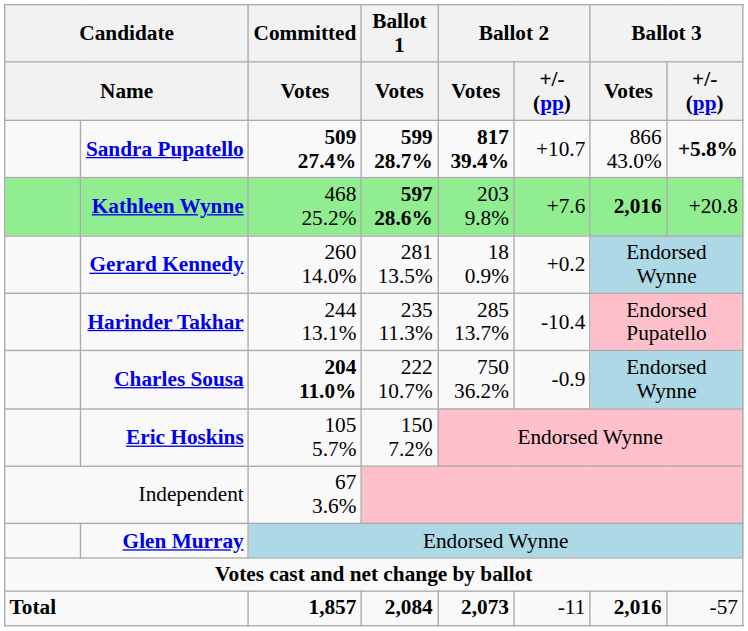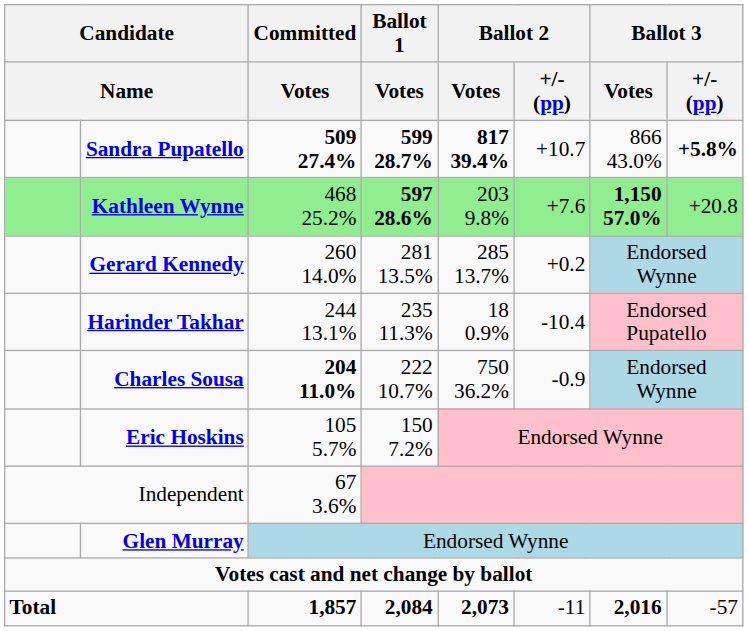 <table class="wikitable">
 <tr>
 <th colspan = "2">Candidate</th>
 <th>Committed</th>
 <th>Ballot 1</th>
 <th colspan = "2">Ballot 2</th>
 <th colspan = "2">Ballot 3</th>
 </tr>
 <tr>
 <th colspan = "2">Name</th>
 <th width = "50">Votes</th>
 <th width = "50">Votes</th>
 <th width = "50">Votes</th>
 <th width = "50">+/- (<a href='#'>pp</a>)</th>
 <th width = "50">Votes</th>
 <th width = "50">+/- (<a href='#'>pp</a>)</th>
 </tr>
 <tr style="text-align:right;">
 <td width="50"></td>
 <td><strong><a href='#'>Sandra Pupatello</a></strong></td>
 <td><strong>509<br>27.4%</strong></td>
 <td><strong>599<br>28.7%</strong></td>
 <td><strong>817<br>39.4%</strong></td>
 <td>+10.7</td>
 <td>866<br> 43.0%</td>
 <td><strong>+5.8%</strong></td>
 </tr>
 <tr style="text-align:right;background:lightgreen;">
 <td></td>
 <td><strong><a href='#'>Kathleen Wynne</a></strong></td>
 <td>468<br>25.2%</td>
 <td><strong>597<br>28.6%</strong></td>
 <td>203<br>9.8%</td>
 <td>+7.6</td>
-<td><strong>2,016</strong></td>
+<td><strong>1,150<br>57.0%</strong></td>
 <td>+20.8</td>
 </tr>
 <tr style="text-align:right;">
 <td></td>
 <td><strong><a href='#'>Gerard Kennedy</a></strong></td>
 <td>260<br>14.0%</td>
 <td>281<br>13.5%</td>
-<td>18<br>0.9%</td>
+<td>285<br>13.7%</td>
 <td>+0.2</td>
 <td style="text-align:center; background:lightblue" colspan=2>Endorsed Wynne</td>
 </tr>
 <tr style="text-align:right;">
 <td></td>
 <td><strong><a href='#'>Harinder Takhar</a></strong></td>
 <td>244<br>13.1%</td>
 <td>235<br>11.3%</td>
-<td>285<br>13.7%</td>
+<td>18<br>0.9%</td>
 <td>-10.4</td>
 <td style="text-align:center; background:pink" colspan=2>Endorsed Pupatello</td>
 </tr>
 <tr style="text-align:right;">
 <td></td>
 <td><strong><a href='#'>Charles Sousa</a></strong></td>
 <td><strong>204<br>11.0%</strong></td>
 <td>222<br>10.7%</td>
 <td>750<br>36.2%</td>
 <td>-0.9</td>
 <td style="text-align:center; background:lightblue" colspan=2>Endorsed Wynne</td>
 </tr>
 <tr style="text-align:right;">
 <td></td>
 <td><strong><a href='#'>Eric Hoskins</a></strong></td>
 <td>105<br>5.7%</td>
 <td>150<br>7.2%</td>
 <td style="text-align:center; background:pink" colspan=4>Endorsed Wynne</td>
 </tr>
 <tr style="text-align:right;">
 <td colspan = "2">Independent</td>
 <td>67<br>3.6%</td>
 <td style="text-align:center; background:pink" colspan = "5"></td>
 </tr>
 <tr style="text-align:right;">
 <td></td>
 <td><strong><a href='#'>Glen Murray</a></strong></td>
 <td style="text-align:center;background:lightblue" colspan=6>Endorsed Wynne</td>
 </tr>
 <tr style="text-align:center;">
 <td colspan = "8"><strong>Votes cast and net change by ballot</strong></td>
 </tr>
 <tr style="text-align:right;">
 <td colspan = "2" style="text-align:left;"><strong>Total</strong></td>
 <td><strong>1,857</strong></td>
 <td><strong>2,084</strong></td>
 <td><strong>2,073</strong></td>
 <td>-11</td>
 <td><strong>2,016</strong></td>
 <td>-57</td>
 </tr>
 </table>
